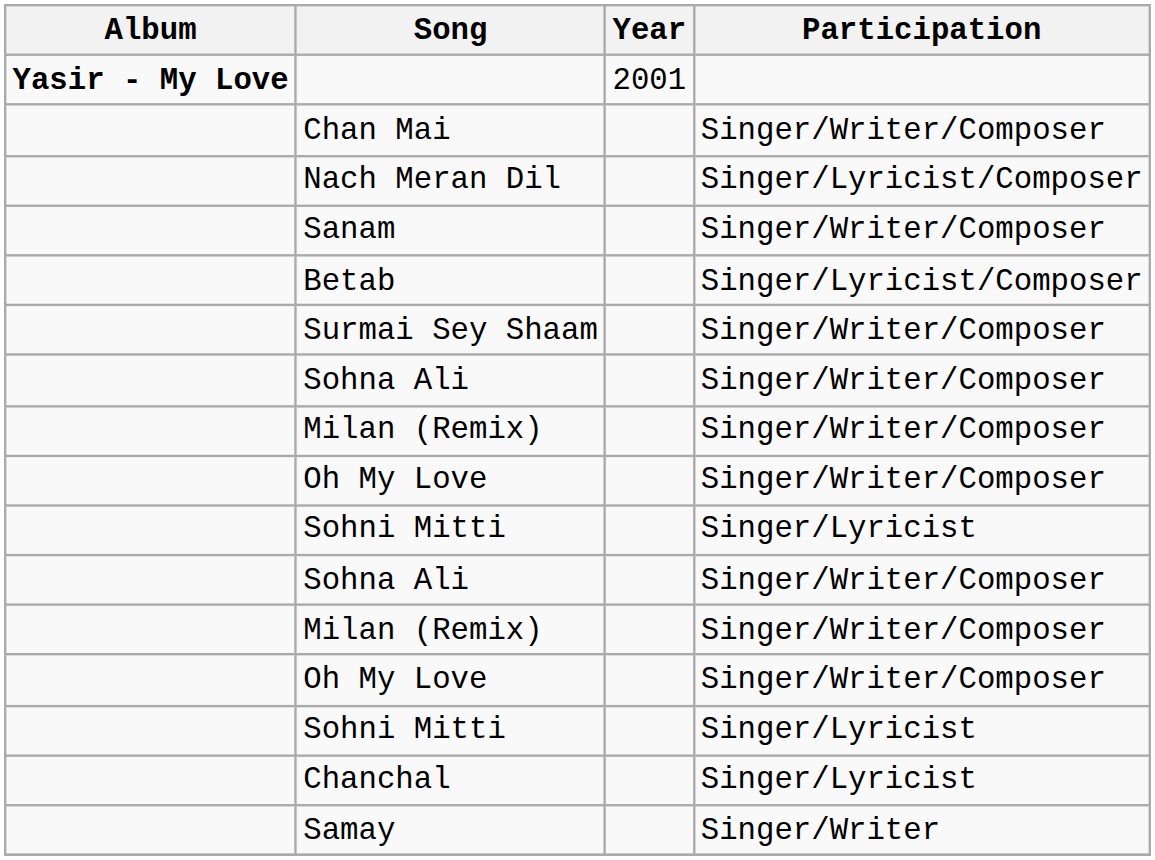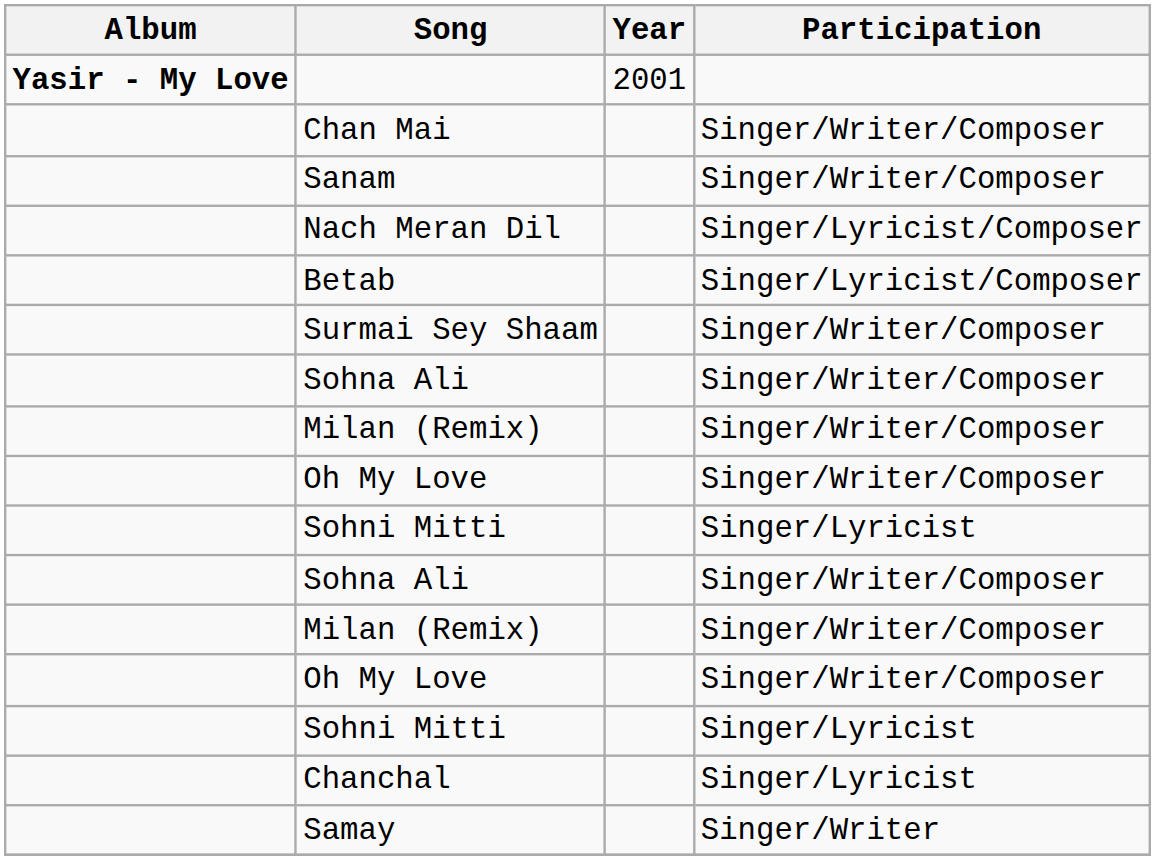 <table class="wikitable">
 <tr>
 <th>Album</th>
 <th>Song</th>
 <th>Year</th>
 <th>Participation</th>
 </tr>
 <tr>
 <td><strong>Yasir - My Love</strong></td>
 <td></td>
 <td>2001</td>
 <td></td>
 </tr>
 <tr>
 <td></td>
 <td>Chan Mai</td>
 <td></td>
 <td>Singer/Writer/Composer</td>
 </tr>
 <tr>
 <td></td>
+<td>Sanam</td>
+<td></td>
+<td>Singer/Writer/Composer</td>
+</tr>
+<tr>
+<td></td>
 <td>Nach Meran Dil</td>
 <td></td>
 <td>Singer/Lyricist/Composer</td>
-</tr>
-<tr>
-<td></td>
-<td>Sanam</td>
-<td></td>
-<td>Singer/Writer/Composer</td>
 </tr>
 <tr>
 <td></td>
 <td>Betab</td>
 <td></td>
 <td>Singer/Lyricist/Composer</td>
 </tr>
 <tr>
 <td></td>
 <td>Surmai Sey Shaam</td>
 <td></td>
 <td>Singer/Writer/Composer</td>
 </tr>
 <tr>
 <td></td>
 <td>Sohna Ali</td>
 <td></td>
 <td>Singer/Writer/Composer</td>
 </tr>
 <tr>
 <td></td>
 <td>Milan (Remix)</td>
 <td></td>
 <td>Singer/Writer/Composer</td>
 </tr>
 <tr>
 <td></td>
 <td>Oh My Love</td>
 <td></td>
 <td>Singer/Writer/Composer</td>
 </tr>
 <tr>
 <td></td>
 <td>Sohni Mitti</td>
 <td></td>
 <td>Singer/Lyricist</td>
 </tr>
 <tr>
 <td></td>
 <td>Sohna Ali</td>
 <td></td>
 <td>Singer/Writer/Composer</td>
 </tr>
 <tr>
 <td></td>
 <td>Milan (Remix)</td>
 <td></td>
 <td>Singer/Writer/Composer</td>
 </tr>
 <tr>
 <td></td>
 <td>Oh My Love</td>
 <td></td>
 <td>Singer/Writer/Composer</td>
 </tr>
 <tr>
 <td></td>
 <td>Sohni Mitti</td>
 <td></td>
 <td>Singer/Lyricist</td>
 </tr>
 <tr>
 <td></td>
 <td>Chanchal</td>
 <td></td>
 <td>Singer/Lyricist</td>
 </tr>
 <tr>
 <td></td>
 <td>Samay</td>
 <td></td>
 <td>Singer/Writer</td>
 </tr>
 <tr>
 </tr>
 </table>
